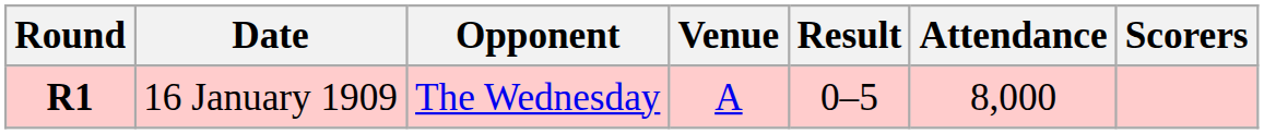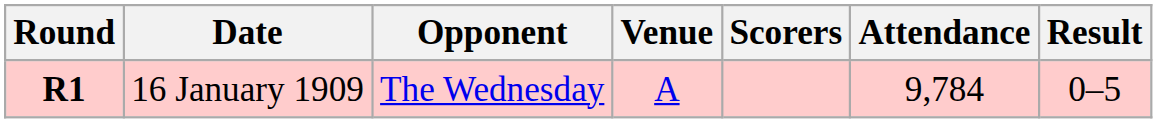 <table class="wikitable" style="font-size:100%; text-align:center">
 <tr>
 <th>Round</th>
 <th>Date</th>
 <th>Opponent</th>
 <th>Venue</th>
+<th>Scorers</th>
+<th>Attendance</th>
 <th>Result</th>
-<th>Attendance</th>
-<th>Scorers</th>
 </tr>
 <tr style="background-color: #FFCCCC;">
 <td><strong>R1</strong></td>
 <td>16 January 1909</td>
 <td><a href='#'>The Wednesday</a></td>
 <td><a href='#'>A</a></td>
+<td></td>
+<td>9,784</td>
 <td>0–5</td>
-<td>8,000</td>
-<td></td>
 </tr>
 </table>
